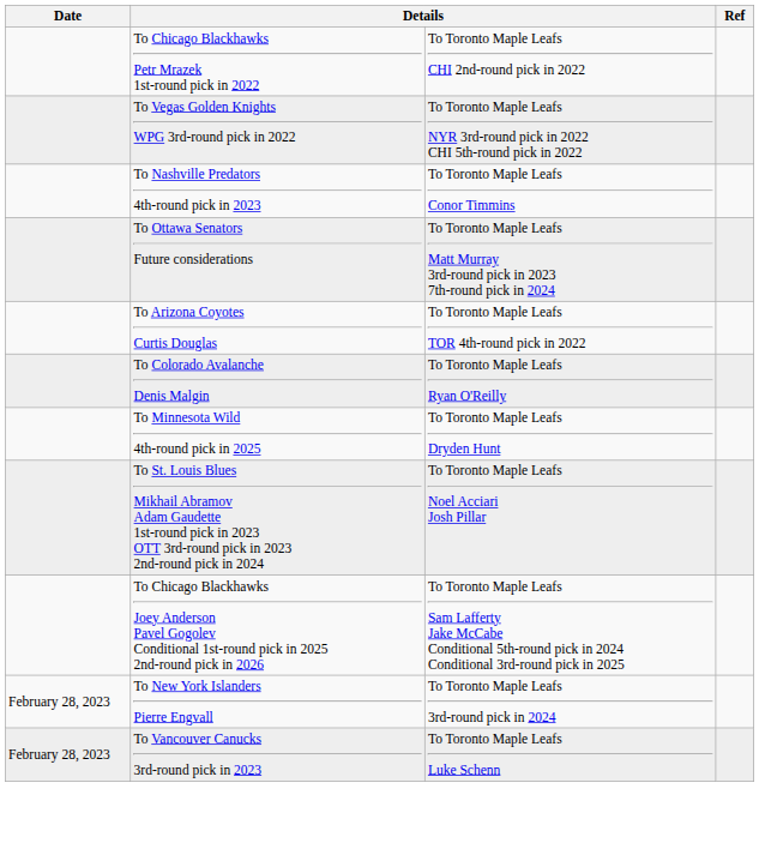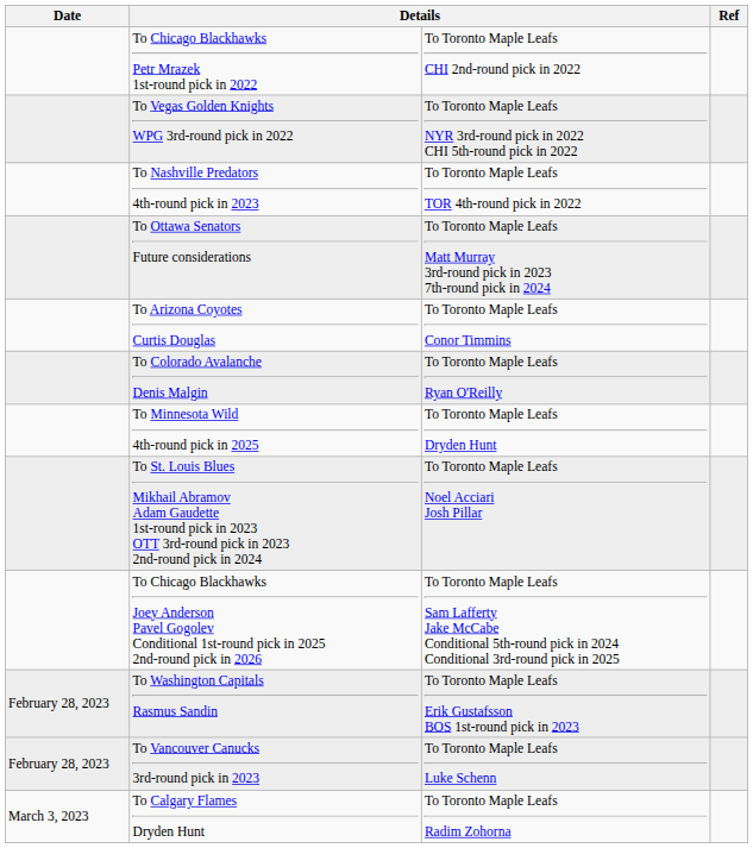 <table class="wikitable">
 <tr>
 <th style="width: 10em;">Date</th>
 <th colspan=2>Details</th>
 <th style="width: 2.5em;">Ref</th>
 </tr>
 <tr>
 <td></td>
 <td style="width: 25em;" valign="top">To <a href='#'>Chicago Blackhawks</a><hr><a href='#'>Petr Mrazek</a><br>1st-round pick in <a href='#'>2022</a></td>
 <td style="width: 25em;" valign="top">To Toronto Maple Leafs<hr><a href='#'>CHI</a> 2nd-round pick in 2022</td>
 <td></td>
 </tr>
 <tr bgcolor="eeeeee">
 <td></td>
 <td style="width: 25em;" valign="top">To <a href='#'>Vegas Golden Knights</a><hr><a href='#'>WPG</a> 3rd-round pick in 2022</td>
 <td style="width: 25em;" valign="top">To Toronto Maple Leafs<hr><a href='#'>NYR</a> 3rd-round pick in 2022<br>CHI 5th-round pick in 2022</td>
 <td></td>
 </tr>
 <tr>
 <td></td>
 <td style="width: 25em;" valign="top">To <a href='#'>Nashville Predators</a><hr>4th-round pick in <a href='#'>2023</a></td>
-<td style="width: 25em;" valign="top">To Toronto Maple Leafs<hr><a href='#'>Conor Timmins</a></td>
+<td style="width: 25em;" valign="top">To Toronto Maple Leafs<hr><a href='#'>TOR</a> 4th-round pick in 2022</td>
 <td></td>
 </tr>
 <tr bgcolor="eeeeee">
 <td></td>
 <td style="width: 25em;" valign="top">To <a href='#'>Ottawa Senators</a><hr>Future considerations</td>
 <td style="width: 25em;" valign="top">To Toronto Maple Leafs<hr><a href='#'>Matt Murray</a><br>3rd-round pick in 2023<br>7th-round pick in <a href='#'>2024</a></td>
 <td></td>
 </tr>
 <tr>
 <td></td>
 <td style="width: 25em;" valign="top">To <a href='#'>Arizona Coyotes</a><hr><a href='#'>Curtis Douglas</a></td>
-<td style="width: 25em;" valign="top">To Toronto Maple Leafs<hr><a href='#'>TOR</a> 4th-round pick in 2022</td>
+<td style="width: 25em;" valign="top">To Toronto Maple Leafs<hr><a href='#'>Conor Timmins</a></td>
 <td></td>
 </tr>
 <tr bgcolor="eeeeee">
 <td></td>
 <td style="width: 25em;" valign="top">To <a href='#'>Colorado Avalanche</a><hr><a href='#'>Denis Malgin</a></td>
 <td style="width: 25em;" valign="top">To Toronto Maple Leafs<hr><a href='#'>Ryan O'Reilly</a></td>
 <td></td>
 </tr>
 <tr>
 <td></td>
 <td style="width: 25em;" valign="top">To <a href='#'>Minnesota Wild</a><hr>4th-round pick in <a href='#'>2025</a></td>
 <td style="width: 25em;" valign="top">To Toronto Maple Leafs<hr><a href='#'>Dryden Hunt</a></td>
 <td></td>
 </tr>
 <tr bgcolor="eeeeee">
 <td></td>
 <td style="width: 25em;" valign="top">To <a href='#'>St. Louis Blues</a><hr><a href='#'>Mikhail Abramov</a><br><a href='#'>Adam Gaudette</a><br>1st-round pick in 2023<br><a href='#'>OTT</a> 3rd-round pick in 2023<br>2nd-round pick in 2024</td>
 <td style="width: 25em;" valign="top">To Toronto Maple Leafs<hr><a href='#'>Noel Acciari</a><br><a href='#'>Josh Pillar</a></td>
 <td></td>
 </tr>
 <tr>
 <td></td>
 <td style="width: 25em;" valign="top">To Chicago Blackhawks<hr><a href='#'>Joey Anderson</a><br><a href='#'>Pavel Gogolev</a><br>Conditional 1st-round pick in 2025<br>2nd-round pick in <a href='#'>2026</a></td>
 <td style="width: 25em;" valign="top">To Toronto Maple Leafs<hr><a href='#'>Sam Lafferty</a><br><a href='#'>Jake McCabe</a><br>Conditional 5th-round pick in 2024<br>Conditional 3rd-round pick in 2025</td>
 <td></td>
 </tr>
-<tr>
+<tr bgcolor="eeeeee">
 <td>February 28, 2023</td>
-<td valign="top">To <a href='#'>New York Islanders</a><hr><a href='#'>Pierre Engvall</a></td>
-<td valign="top">To Toronto Maple Leafs<hr>3rd-round pick in <a href='#'>2024</a></td>
+<td valign="top">To <a href='#'>Washington Capitals</a><hr><a href='#'>Rasmus Sandin</a></td>
+<td valign="top">To Toronto Maple Leafs<hr><a href='#'>Erik Gustafsson</a><br><a href='#'>BOS</a> 1st-round pick in <a href='#'>2023</a></td>
 <td></td>
 </tr>
 <tr bgcolor="eeeeee">
 <td>February 28, 2023</td>
 <td valign="top">To <a href='#'>Vancouver Canucks</a><hr>3rd-round pick in <a href='#'>2023</a></td>
 <td valign="top">To Toronto Maple Leafs<hr><a href='#'>Luke Schenn</a></td>
 <td></td>
 </tr>
+<tr>
+<td>March 3, 2023</td>
+<td valign="top">To <a href='#'>Calgary Flames</a><hr>Dryden Hunt</td>
+<td valign="top">To Toronto Maple Leafs<hr><a href='#'>Radim Zohorna</a></td>
+<td></td>
+</tr>
 </table>
